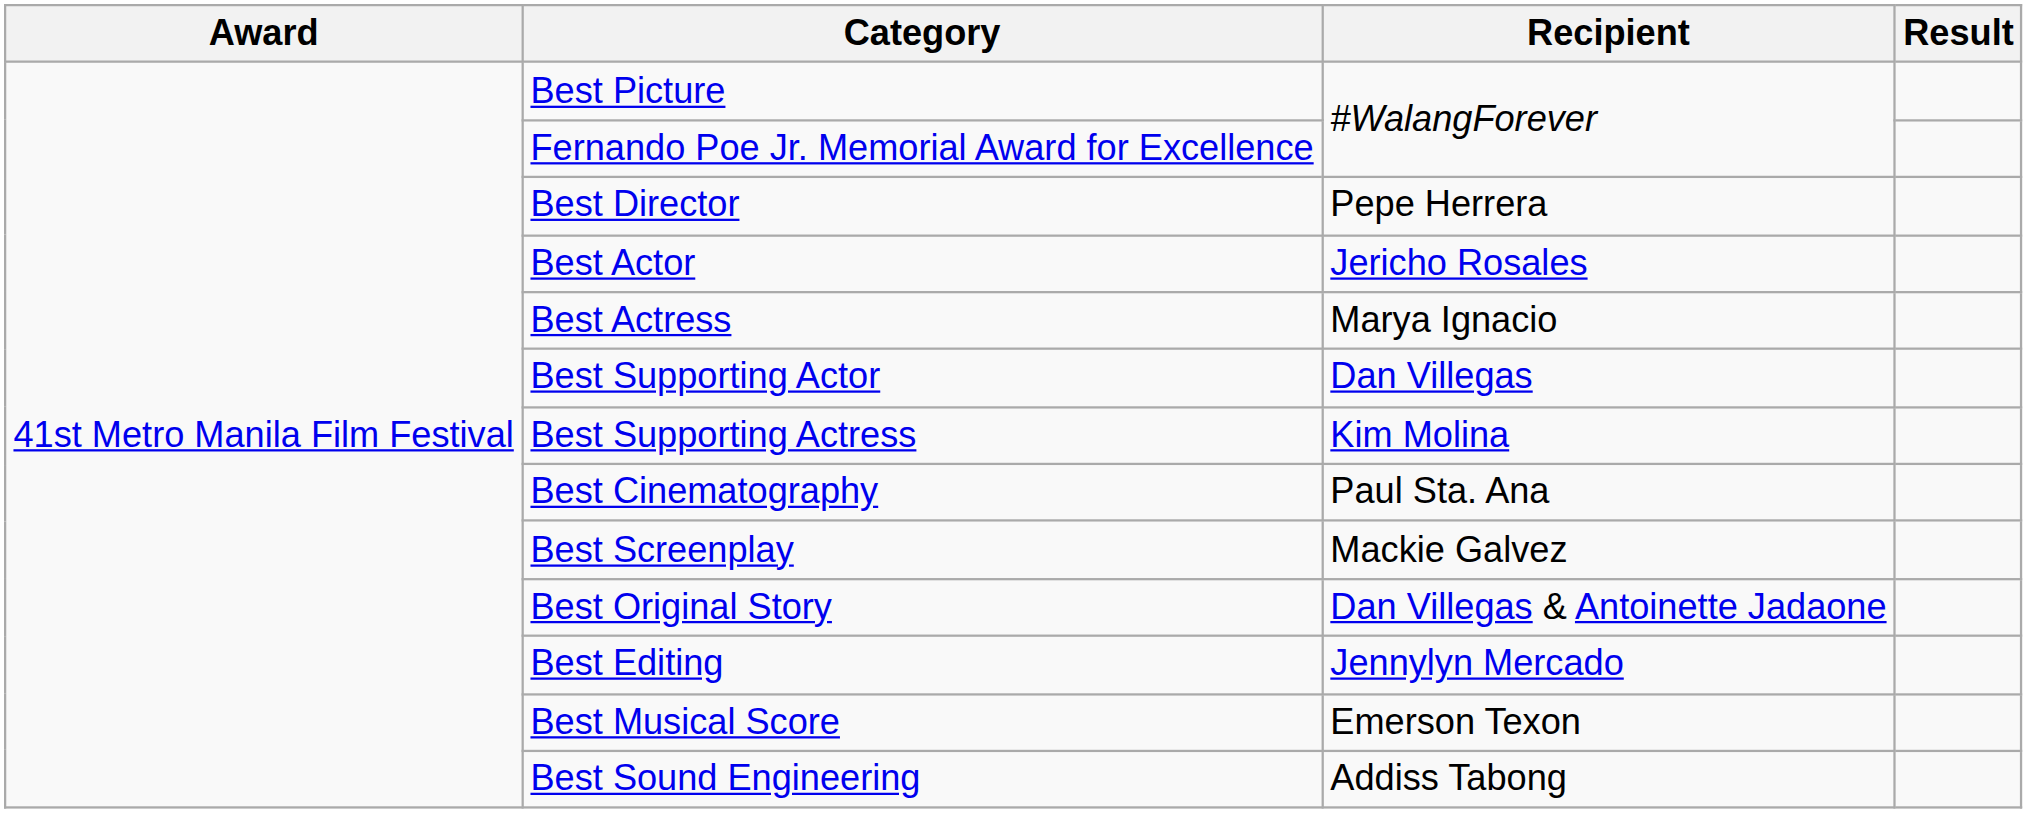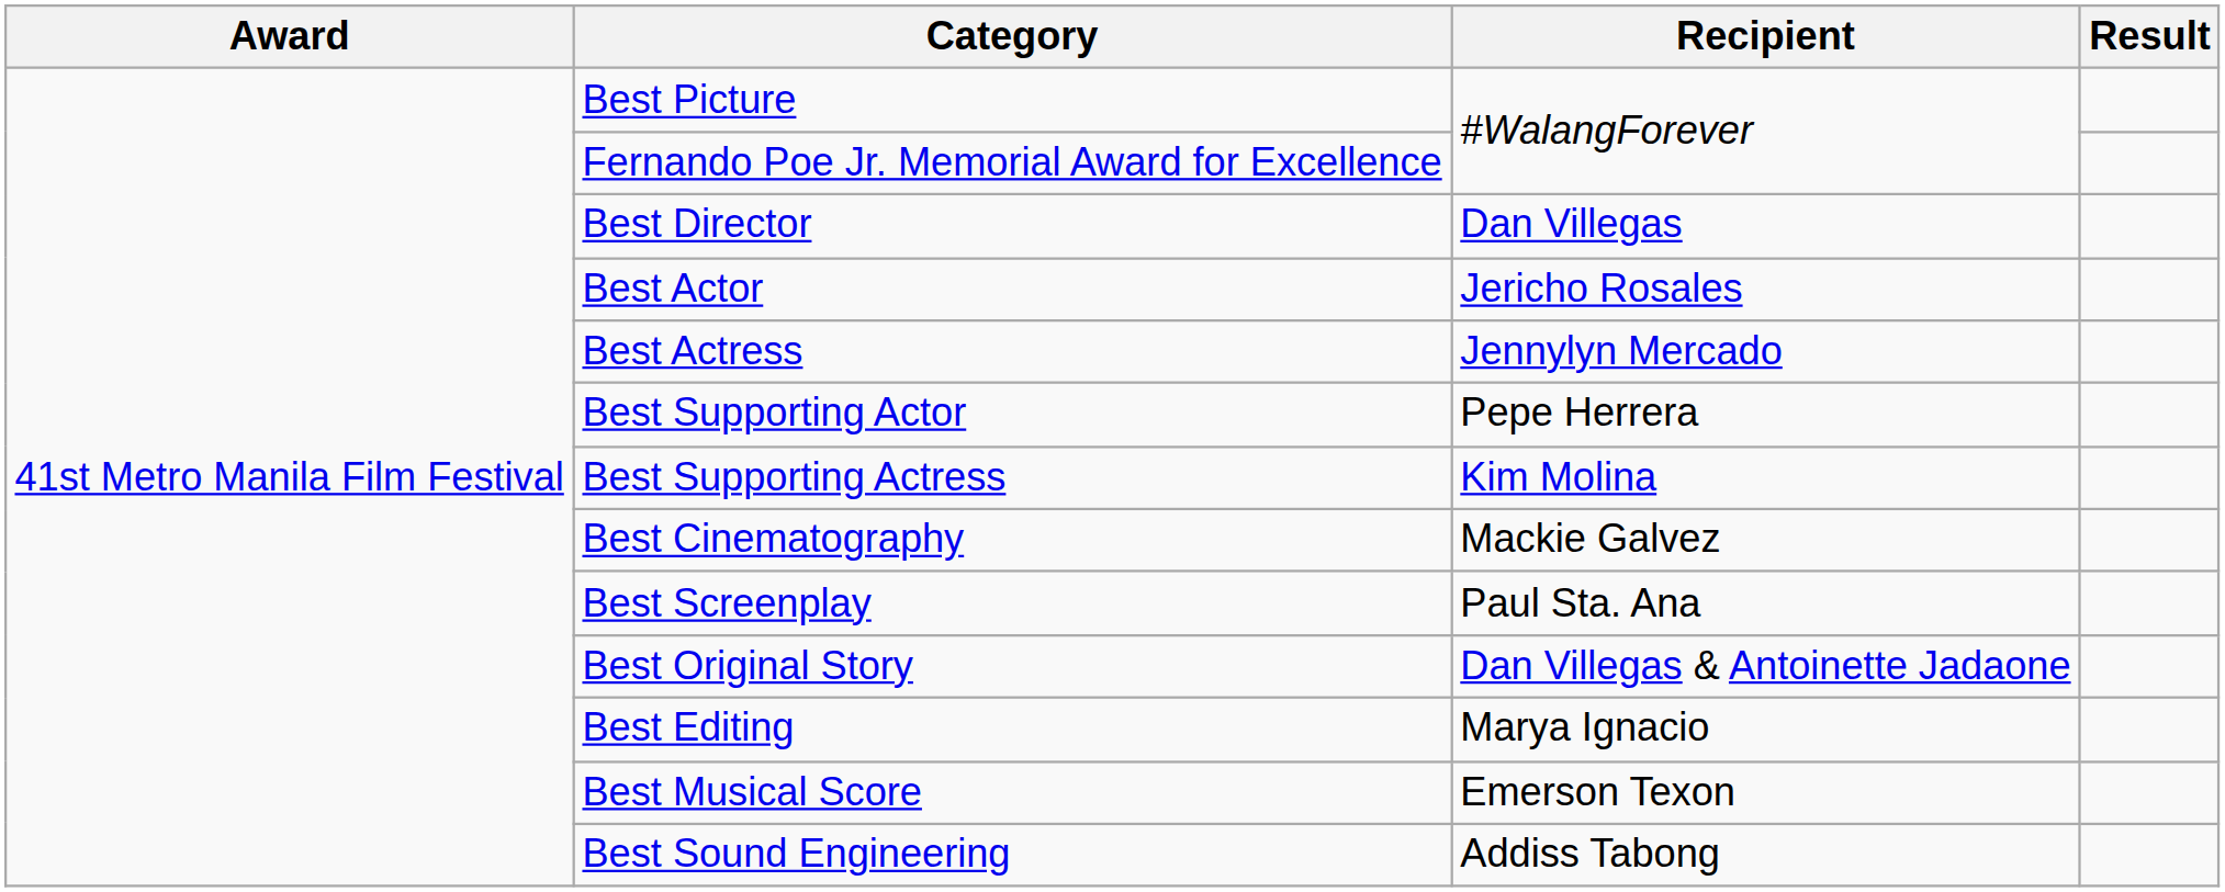 <table class="wikitable">
 <tr>
 <th>Award</th>
 <th>Category</th>
 <th>Recipient</th>
 <th>Result</th>
 </tr>
 <tr>
 <td rowspan="13"><a href='#'>41st Metro Manila Film Festival</a></td>
 <td><a href='#'>Best Picture</a></td>
 <td rowspan=2><em>#WalangForever</em></td>
 <td></td>
 </tr>
 <tr>
 <td><a href='#'>Fernando Poe Jr. Memorial Award for Excellence</a></td>
 <td></td>
 </tr>
 <tr>
 <td><a href='#'>Best Director</a></td>
-<td>Pepe Herrera</td>
+<td><a href='#'>Dan Villegas</a></td>
 <td></td>
 </tr>
 <tr>
 <td><a href='#'>Best Actor</a></td>
 <td><a href='#'>Jericho Rosales</a></td>
 <td></td>
 </tr>
 <tr>
 <td><a href='#'>Best Actress</a></td>
-<td>Marya Ignacio</td>
+<td><a href='#'>Jennylyn Mercado</a></td>
 <td></td>
 </tr>
 <tr>
 <td><a href='#'>Best Supporting Actor</a></td>
-<td><a href='#'>Dan Villegas</a></td>
+<td>Pepe Herrera</td>
 <td></td>
 </tr>
 <tr>
 <td><a href='#'>Best Supporting Actress</a></td>
 <td><a href='#'>Kim Molina</a></td>
 <td></td>
 </tr>
 <tr>
 <td><a href='#'>Best Cinematography</a></td>
-<td>Paul Sta. Ana</td>
+<td>Mackie Galvez</td>
 <td></td>
 </tr>
 <tr>
 <td><a href='#'>Best Screenplay</a></td>
-<td>Mackie Galvez</td>
+<td>Paul Sta. Ana</td>
 <td></td>
 </tr>
 <tr>
 <td><a href='#'>Best Original Story</a></td>
 <td><a href='#'>Dan Villegas</a> & <a href='#'>Antoinette Jadaone</a></td>
 <td></td>
 </tr>
 <tr>
 <td><a href='#'>Best Editing</a></td>
-<td><a href='#'>Jennylyn Mercado</a></td>
+<td>Marya Ignacio</td>
 <td></td>
 </tr>
 <tr>
 <td><a href='#'>Best Musical Score</a></td>
 <td>Emerson Texon</td>
 <td></td>
 </tr>
 <tr>
 <td><a href='#'>Best Sound Engineering</a></td>
 <td>Addiss Tabong</td>
 <td></td>
 </tr>
 </table>
